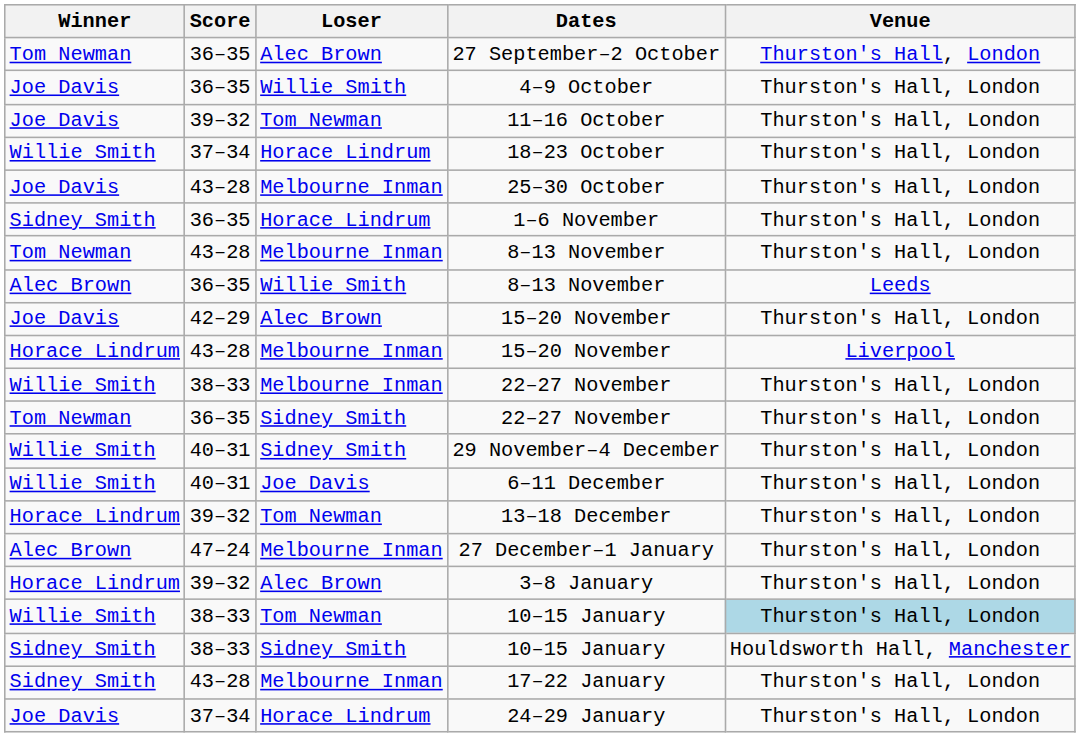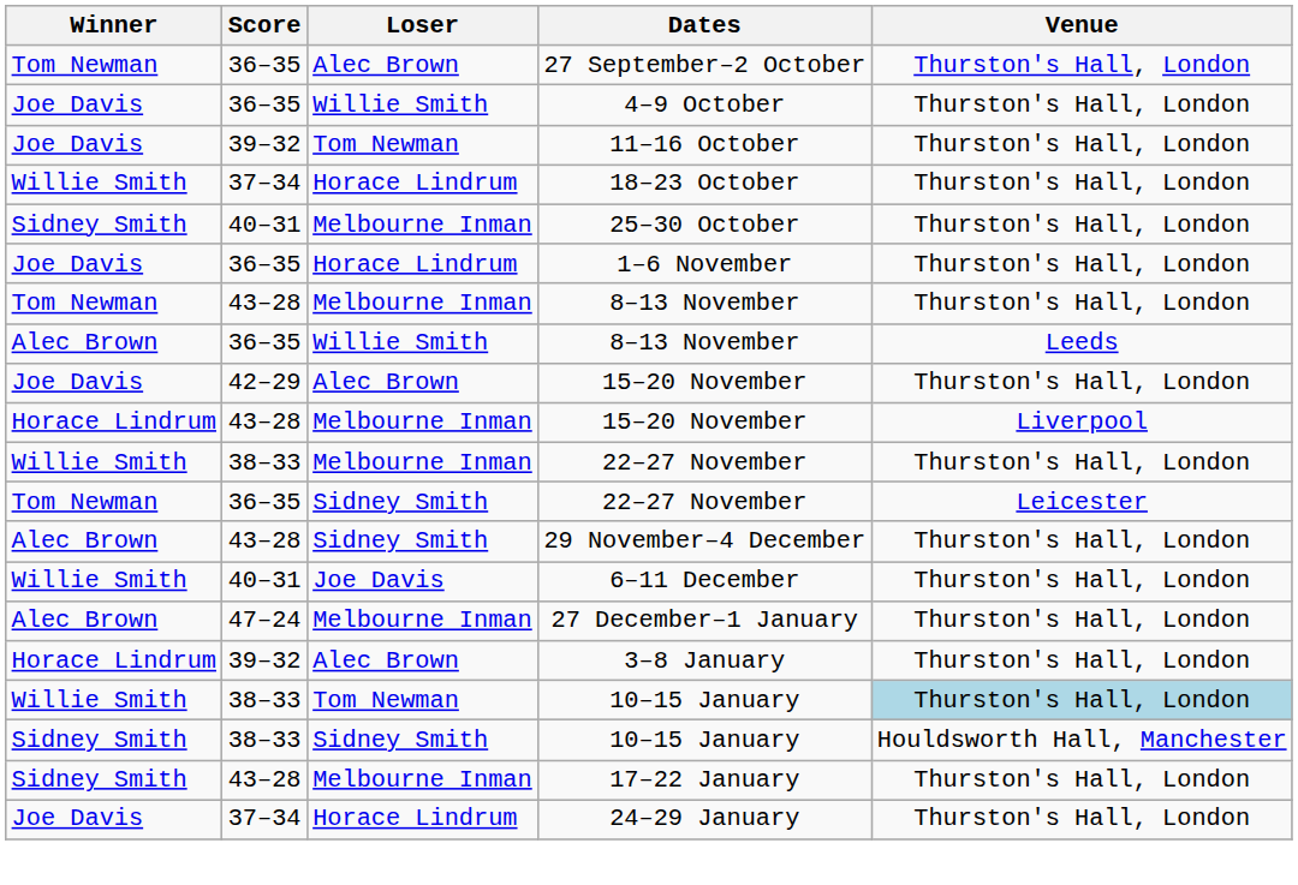 <table class="wikitable" style="text-align:center">
 <tr>
 <th>Winner</th>
 <th>Score</th>
 <th>Loser</th>
 <th>Dates</th>
 <th>Venue</th>
 </tr>
 <tr>
 <td align=left><a href='#'>Tom Newman</a></td>
 <td>36–35</td>
 <td align=left><a href='#'>Alec Brown</a></td>
 <td>27 September–2 October</td>
 <td><a href='#'>Thurston's Hall</a>, <a href='#'>London</a></td>
 </tr>
 <tr>
 <td align=left><a href='#'>Joe Davis</a></td>
 <td>36–35</td>
 <td align=left><a href='#'>Willie Smith</a></td>
 <td>4–9 October</td>
 <td>Thurston's Hall, London</td>
 </tr>
 <tr>
 <td align=left><a href='#'>Joe Davis</a></td>
 <td>39–32</td>
 <td align=left><a href='#'>Tom Newman</a></td>
 <td>11–16 October</td>
 <td>Thurston's Hall, London</td>
 </tr>
 <tr>
 <td align=left><a href='#'>Willie Smith</a></td>
 <td>37–34</td>
 <td align=left><a href='#'>Horace Lindrum</a></td>
 <td>18–23 October</td>
 <td>Thurston's Hall, London</td>
 </tr>
 <tr>
-<td align=left><a href='#'>Joe Davis</a></td>
-<td>43–28</td>
+<td align=left><a href='#'>Sidney Smith</a></td>
+<td>40–31</td>
 <td align=left><a href='#'>Melbourne Inman</a></td>
 <td>25–30 October</td>
 <td>Thurston's Hall, London</td>
 </tr>
 <tr>
-<td align=left><a href='#'>Sidney Smith</a></td>
+<td align=left><a href='#'>Joe Davis</a></td>
 <td>36–35</td>
 <td align=left><a href='#'>Horace Lindrum</a></td>
 <td>1–6 November</td>
 <td>Thurston's Hall, London</td>
 </tr>
 <tr>
 <td align=left><a href='#'>Tom Newman</a></td>
 <td>43–28</td>
 <td align=left><a href='#'>Melbourne Inman</a></td>
 <td>8–13 November</td>
 <td>Thurston's Hall, London</td>
 </tr>
 <tr>
 <td align=left><a href='#'>Alec Brown</a></td>
 <td>36–35</td>
 <td align=left><a href='#'>Willie Smith</a></td>
 <td>8–13 November</td>
 <td><a href='#'>Leeds</a></td>
 </tr>
 <tr>
 <td align=left><a href='#'>Joe Davis</a></td>
 <td>42–29</td>
 <td align=left><a href='#'>Alec Brown</a></td>
 <td>15–20 November</td>
 <td>Thurston's Hall, London</td>
 </tr>
 <tr>
 <td align=left><a href='#'>Horace Lindrum</a></td>
 <td>43–28</td>
 <td align=left><a href='#'>Melbourne Inman</a></td>
 <td>15–20 November</td>
 <td><a href='#'>Liverpool</a></td>
 </tr>
 <tr>
 <td align=left><a href='#'>Willie Smith</a></td>
 <td>38–33</td>
 <td align=left><a href='#'>Melbourne Inman</a></td>
 <td>22–27 November</td>
 <td>Thurston's Hall, London</td>
 </tr>
 <tr>
 <td align=left><a href='#'>Tom Newman</a></td>
 <td>36–35</td>
 <td align=left><a href='#'>Sidney Smith</a></td>
 <td>22–27 November</td>
-<td>Thurston's Hall, London</td>
+<td><a href='#'>Leicester</a></td>
 </tr>
 <tr>
-<td align=left><a href='#'>Willie Smith</a></td>
-<td>40–31</td>
+<td align=left><a href='#'>Alec Brown</a></td>
+<td>43–28</td>
 <td align=left><a href='#'>Sidney Smith</a></td>
 <td>29 November–4 December</td>
 <td>Thurston's Hall, London</td>
 </tr>
 <tr>
 <td align=left><a href='#'>Willie Smith</a></td>
 <td>40–31</td>
 <td align=left><a href='#'>Joe Davis</a></td>
 <td>6–11 December</td>
-<td>Thurston's Hall, London</td>
-</tr>
-<tr>
-<td align=left><a href='#'>Horace Lindrum</a></td>
-<td>39–32</td>
-<td align=left><a href='#'>Tom Newman</a></td>
-<td>13–18 December</td>
 <td>Thurston's Hall, London</td>
 </tr>
 <tr>
 <td align=left><a href='#'>Alec Brown</a></td>
 <td>47–24</td>
 <td align=left><a href='#'>Melbourne Inman</a></td>
 <td>27 December–1 January</td>
 <td>Thurston's Hall, London</td>
 </tr>
 <tr>
 <td align=left><a href='#'>Horace Lindrum</a></td>
 <td>39–32</td>
 <td align=left><a href='#'>Alec Brown</a></td>
 <td>3–8 January</td>
 <td>Thurston's Hall, London</td>
 </tr>
 <tr>
 <td align=left><a href='#'>Willie Smith</a></td>
 <td>38–33</td>
 <td align=left><a href='#'>Tom Newman</a></td>
 <td>10–15 January</td>
 <td style="background: lightblue;">Thurston's Hall, London</td>
 </tr>
 <tr>
 <td align=left><a href='#'>Sidney Smith</a></td>
 <td>38–33</td>
 <td align=left><a href='#'>Sidney Smith</a></td>
 <td>10–15 January</td>
 <td>Houldsworth Hall, <a href='#'>Manchester</a></td>
 </tr>
 <tr>
 <td align=left><a href='#'>Sidney Smith</a></td>
 <td>43–28</td>
 <td align=left><a href='#'>Melbourne Inman</a></td>
 <td>17–22 January</td>
 <td>Thurston's Hall, London</td>
 </tr>
 <tr>
 <td align=left><a href='#'>Joe Davis</a></td>
 <td>37–34</td>
 <td align=left><a href='#'>Horace Lindrum</a></td>
 <td>24–29 January</td>
 <td>Thurston's Hall, London</td>
 </tr>
 </table>
